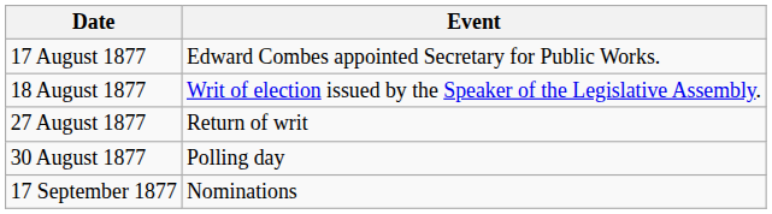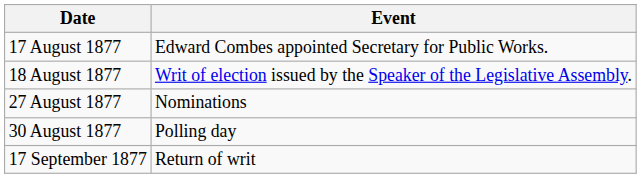 <table class="wikitable">
 <tr>
 <th>Date</th>
 <th>Event</th>
 </tr>
 <tr>
 <td>17 August 1877</td>
 <td>Edward Combes appointed Secretary for Public Works.</td>
 </tr>
 <tr>
 <td>18 August 1877</td>
 <td><a href='#'>Writ of election</a> issued by the <a href='#'>Speaker of the Legislative Assembly</a>.</td>
 </tr>
 <tr>
 <td>27 August 1877</td>
-<td>Return of writ</td>
+<td>Nominations</td>
 </tr>
 <tr>
 <td>30 August 1877</td>
 <td>Polling day</td>
 </tr>
 <tr>
 <td>17 September 1877</td>
-<td>Nominations</td>
+<td>Return of writ</td>
 </tr>
 </table>
